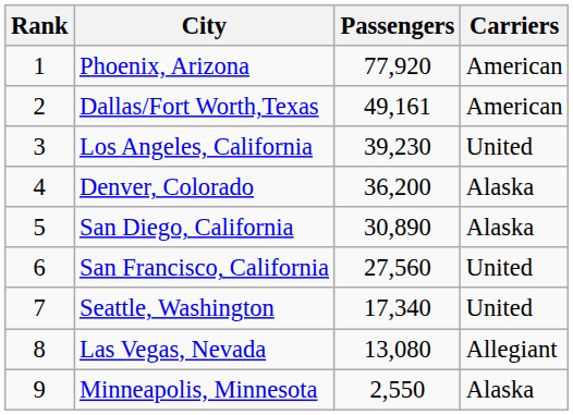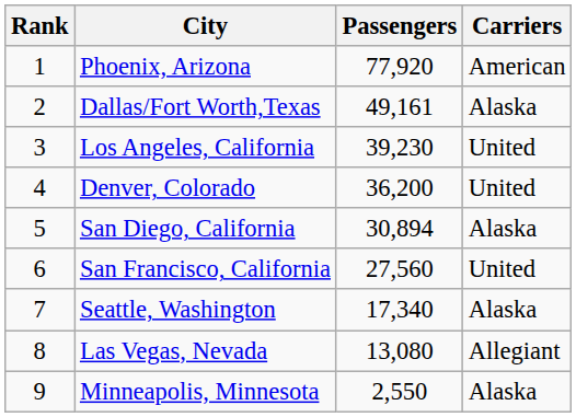 <table class="wikitable sortable" style="font-size: 95%">
 <tr>
 <th>Rank</th>
 <th>City</th>
 <th>Passengers</th>
 <th>Carriers</th>
 </tr>
 <tr>
 <td style="text-align:center;">1</td>
 <td><a href='#'>Phoenix, Arizona</a></td>
 <td style="text-align:center;">77,920</td>
 <td>American</td>
 </tr>
 <tr>
 <td style="text-align:center;">2</td>
 <td><a href='#'>Dallas/Fort Worth,Texas</a></td>
 <td style="text-align:center;">49,161</td>
-<td>American</td>
+<td>Alaska</td>
 </tr>
 <tr>
 <td style="text-align:center;">3</td>
 <td><a href='#'>Los Angeles, California</a></td>
 <td style="text-align:center;">39,230</td>
 <td>United</td>
 </tr>
 <tr>
 <td style="text-align:center;">4</td>
 <td><a href='#'>Denver, Colorado</a></td>
 <td style="text-align:center;">36,200</td>
-<td>Alaska</td>
+<td>United</td>
 </tr>
 <tr>
 <td style="text-align:center;">5</td>
 <td><a href='#'>San Diego, California</a></td>
-<td style="text-align:center;">30,890</td>
+<td style="text-align:center;">30,894</td>
 <td>Alaska</td>
 </tr>
 <tr>
 <td style="text-align:center;">6</td>
 <td><a href='#'>San Francisco, California</a></td>
 <td style="text-align:center;">27,560</td>
 <td>United</td>
 </tr>
 <tr>
 <td style="text-align:center;">7</td>
 <td><a href='#'>Seattle, Washington</a></td>
 <td style="text-align:center;">17,340</td>
-<td>United</td>
+<td>Alaska</td>
 </tr>
 <tr>
 <td style="text-align:center;">8</td>
 <td><a href='#'>Las Vegas, Nevada</a></td>
 <td style="text-align:center;">13,080</td>
 <td>Allegiant</td>
 </tr>
 <tr>
 <td style="text-align:center;">9</td>
 <td><a href='#'>Minneapolis, Minnesota</a></td>
 <td style="text-align:center;">2,550</td>
 <td>Alaska</td>
 </tr>
 </table>
